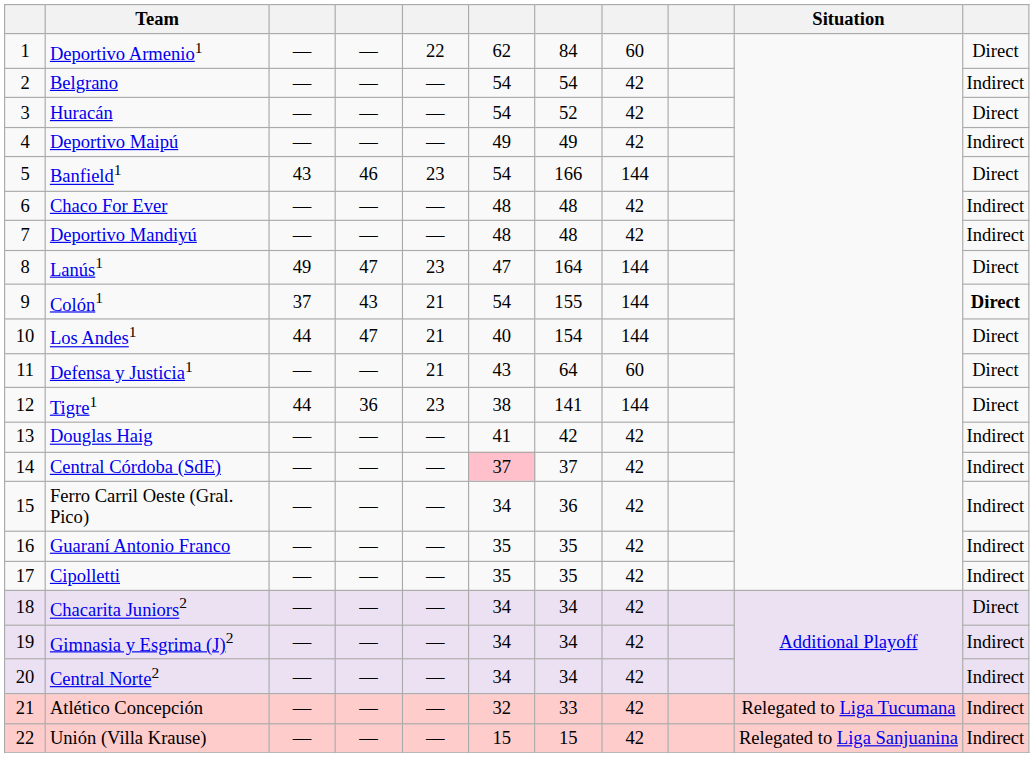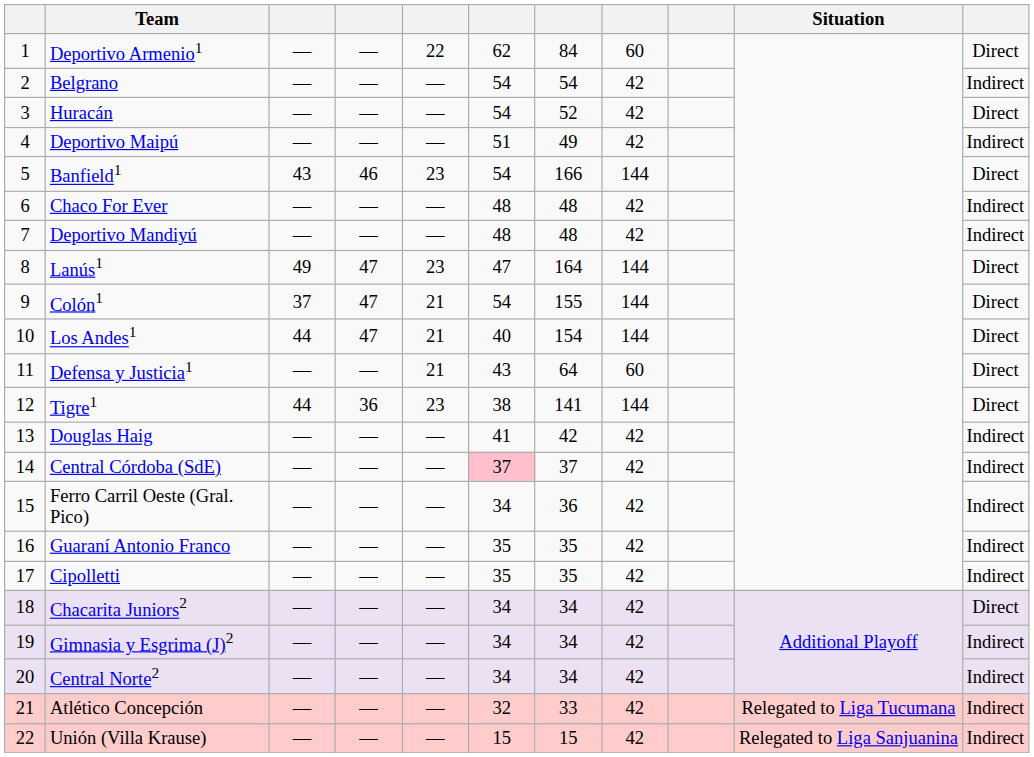 <table class="wikitable" style="text-align: center;">
 <tr>
 <th width=28><br></th>
 <th width=185>Team</th>
 <th width=50></th>
 <th width=50></th>
 <th width=50></th>
 <th width=50></th>
 <th width=50></th>
 <th width=50></th>
 <th width=50><br></th>
 <th>Situation</th>
 <th><br></th>
 </tr>
 <tr>
 <td>1</td>
 <td align="left"><a href='#'>Deportivo Armenio</a><sup>1</sup></td>
 <td>—</td>
 <td>—</td>
 <td>22</td>
 <td>62</td>
 <td>84</td>
 <td>60</td>
 <td><strong></strong></td>
 <td rowspan=17></td>
 <td>Direct</td>
 </tr>
 <tr>
 <td>2</td>
 <td align="left"><a href='#'>Belgrano</a></td>
 <td>—</td>
 <td>—</td>
 <td>—</td>
 <td>54</td>
 <td>54</td>
 <td>42</td>
 <td><strong></strong></td>
 <td>Indirect</td>
 </tr>
 <tr>
 <td>3</td>
 <td align="left"><a href='#'>Huracán</a></td>
 <td>—</td>
 <td>—</td>
 <td>—</td>
 <td>54</td>
 <td>52</td>
 <td>42</td>
 <td><strong></strong></td>
 <td>Direct</td>
 </tr>
 <tr>
 <td>4</td>
 <td align="left"><a href='#'>Deportivo Maipú</a></td>
 <td>—</td>
 <td>—</td>
 <td>—</td>
-<td>49</td>
+<td>51</td>
 <td>49</td>
 <td>42</td>
 <td><strong></strong></td>
 <td>Indirect</td>
 </tr>
 <tr>
 <td>5</td>
 <td align="left"><a href='#'>Banfield</a><sup>1</sup></td>
 <td>43</td>
 <td>46</td>
 <td>23</td>
 <td>54</td>
 <td>166</td>
 <td>144</td>
 <td><strong></strong></td>
 <td>Direct</td>
 </tr>
 <tr>
 <td>6</td>
 <td align="left"><a href='#'>Chaco For Ever</a></td>
 <td>—</td>
 <td>—</td>
 <td>—</td>
 <td>48</td>
 <td>48</td>
 <td>42</td>
 <td><strong></strong></td>
 <td>Indirect</td>
 </tr>
 <tr>
 <td>7</td>
 <td align="left"><a href='#'>Deportivo Mandiyú</a></td>
 <td>—</td>
 <td>—</td>
 <td>—</td>
 <td>48</td>
 <td>48</td>
 <td>42</td>
 <td><strong></strong></td>
 <td>Indirect</td>
 </tr>
 <tr>
 <td>8</td>
 <td align="left"><a href='#'>Lanús</a><sup>1</sup></td>
 <td>49</td>
 <td>47</td>
 <td>23</td>
 <td>47</td>
 <td>164</td>
 <td>144</td>
 <td><strong></strong></td>
 <td>Direct</td>
 </tr>
 <tr>
 <td>9</td>
 <td align="left"><a href='#'>Colón</a><sup>1</sup></td>
 <td>37</td>
-<td>43</td>
+<td>47</td>
 <td>21</td>
 <td>54</td>
 <td>155</td>
 <td>144</td>
 <td><strong></strong></td>
-<td><strong>Direct</strong></td>
+<td>Direct</td>
 </tr>
 <tr>
 <td>10</td>
 <td align="left"><a href='#'>Los Andes</a><sup>1</sup></td>
 <td>44</td>
 <td>47</td>
 <td>21</td>
 <td>40</td>
 <td>154</td>
 <td>144</td>
 <td><strong></strong></td>
 <td>Direct</td>
 </tr>
 <tr>
 <td>11</td>
 <td align="left"><a href='#'>Defensa y Justicia</a><sup>1</sup></td>
 <td>—</td>
 <td>—</td>
 <td>21</td>
 <td>43</td>
 <td>64</td>
 <td>60</td>
 <td><strong></strong></td>
 <td>Direct</td>
 </tr>
 <tr>
 <td>12</td>
 <td align="left"><a href='#'>Tigre</a><sup>1</sup></td>
 <td>44</td>
 <td>36</td>
 <td>23</td>
 <td>38</td>
 <td>141</td>
 <td>144</td>
 <td><strong></strong></td>
 <td>Direct</td>
 </tr>
 <tr>
 <td>13</td>
 <td align="left"><a href='#'>Douglas Haig</a></td>
 <td>—</td>
 <td>—</td>
 <td>—</td>
 <td>41</td>
 <td>42</td>
 <td>42</td>
 <td><strong></strong></td>
 <td>Indirect</td>
 </tr>
 <tr>
 <td>14</td>
 <td align="left"><a href='#'>Central Córdoba (SdE)</a></td>
 <td>—</td>
 <td>—</td>
 <td>—</td>
 <td style="background: pink;">37</td>
 <td>37</td>
 <td>42</td>
 <td><strong></strong></td>
 <td>Indirect</td>
 </tr>
 <tr>
 <td>15</td>
 <td align="left">Ferro Carril Oeste (Gral. Pico)</td>
 <td>—</td>
 <td>—</td>
 <td>—</td>
 <td>34</td>
 <td>36</td>
 <td>42</td>
 <td><strong></strong></td>
 <td>Indirect</td>
 </tr>
 <tr>
 <td>16</td>
 <td align="left"><a href='#'>Guaraní Antonio Franco</a></td>
 <td>—</td>
 <td>—</td>
 <td>—</td>
 <td>35</td>
 <td>35</td>
 <td>42</td>
 <td><strong></strong></td>
 <td>Indirect</td>
 </tr>
 <tr>
 <td>17</td>
 <td align="left"><a href='#'>Cipolletti</a></td>
 <td>—</td>
 <td>—</td>
 <td>—</td>
 <td>35</td>
 <td>35</td>
 <td>42</td>
 <td><strong></strong></td>
 <td>Indirect</td>
 </tr>
 <tr bgcolor= #ece0f3>
 <td>18</td>
 <td align="left"><a href='#'>Chacarita Juniors</a><sup>2</sup></td>
 <td>—</td>
 <td>—</td>
 <td>—</td>
 <td>34</td>
 <td>34</td>
 <td>42</td>
 <td><strong></strong></td>
 <td rowspan=3><a href='#'>Additional Playoff</a></td>
 <td>Direct</td>
 </tr>
 <tr bgcolor= #ece0f3>
 <td>19</td>
 <td align="left"><a href='#'>Gimnasia y Esgrima (J)</a><sup>2</sup></td>
 <td>—</td>
 <td>—</td>
 <td>—</td>
 <td>34</td>
 <td>34</td>
 <td>42</td>
 <td><strong></strong></td>
 <td>Indirect</td>
 </tr>
 <tr bgcolor= #ece0f3>
 <td>20</td>
 <td align="left"><a href='#'>Central Norte</a><sup>2</sup></td>
 <td>—</td>
 <td>—</td>
 <td>—</td>
 <td>34</td>
 <td>34</td>
 <td>42</td>
 <td><strong></strong></td>
 <td>Indirect</td>
 </tr>
 <tr bgcolor=#ffcccc>
 <td>21</td>
 <td align="left">Atlético Concepción</td>
 <td>—</td>
 <td>—</td>
 <td>—</td>
 <td>32</td>
 <td>33</td>
 <td>42</td>
 <td><strong></strong></td>
 <td>Relegated to <a href='#'>Liga Tucumana</a></td>
 <td>Indirect</td>
 </tr>
 <tr bgcolor=#ffcccc>
 <td>22</td>
 <td align="left">Unión (Villa Krause)</td>
 <td>—</td>
 <td>—</td>
 <td>—</td>
 <td>15</td>
 <td>15</td>
 <td>42</td>
 <td><strong></strong></td>
 <td>Relegated to <a href='#'>Liga Sanjuanina</a></td>
 <td>Indirect</td>
 </tr>
 </table>
